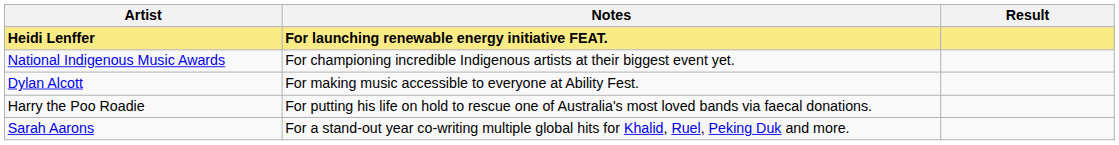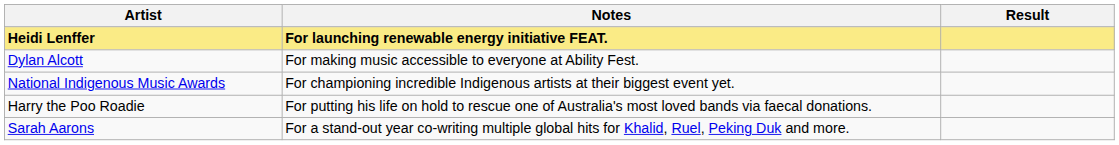 <table class="sortable wikitable">
 <tr>
 <th width="8%">Artist</th>
 <th width="19%">Notes</th>
 <th width="5%">Result</th>
 </tr>
 <tr style="background:#FAEB86">
 <td><strong>Heidi Lenffer</strong></td>
 <td><strong>For launching renewable energy initiative FEAT.</strong></td>
 <td></td>
 </tr>
 <tr>
-<td><a href='#'>National Indigenous Music Awards</a></td>
-<td>For championing incredible Indigenous artists at their biggest event yet.</td>
+<td><a href='#'>Dylan Alcott</a></td>
+<td>For making music accessible to everyone at Ability Fest.</td>
 <td></td>
 </tr>
 <tr>
-<td><a href='#'>Dylan Alcott</a></td>
-<td>For making music accessible to everyone at Ability Fest.</td>
+<td><a href='#'>National Indigenous Music Awards</a></td>
+<td>For championing incredible Indigenous artists at their biggest event yet.</td>
 <td></td>
 </tr>
 <tr>
 <td>Harry the Poo Roadie</td>
 <td>For putting his life on hold to rescue one of Australia's most loved bands via faecal donations.</td>
 <td></td>
 </tr>
 <tr>
 <td><a href='#'>Sarah Aarons</a></td>
 <td>For a stand-out year co-writing multiple global hits for <a href='#'>Khalid</a>, <a href='#'>Ruel</a>, <a href='#'>Peking Duk</a> and more.</td>
 <td></td>
 </tr>
 </table>
